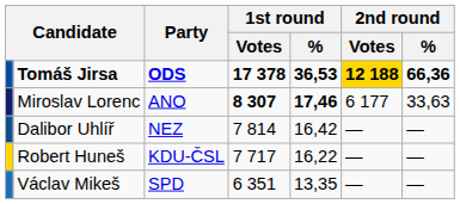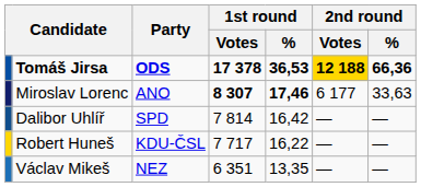 <table class="wikitable sortable">
 <tr>
 <th colspan="2" rowspan="2">Candidate</th>
 <th rowspan="2">Party</th>
 <th colspan="2">1st round</th>
 <th colspan="2">2nd round</th>
 </tr>
 <tr>
 <th>Votes</th>
 <th>%</th>
 <th>Votes</th>
 <th>%</th>
 </tr>
 <tr>
 <td style="background-color:#034EA2;"></td>
 <td><strong>Tomáš Jirsa</strong></td>
 <td><a href='#'><strong>ODS</strong></a></td>
 <td><strong>17 378</strong></td>
 <td><strong>36,53</strong></td>
 <td style="background: gold;"><strong>12 188</strong></td>
 <td><strong>66,36</strong></td>
 </tr>
 <tr>
 <td style="background-color:#111E6C;"></td>
 <td>Miroslav Lorenc</td>
 <td><a href='#'>ANO</a></td>
 <td><strong>8 307</strong></td>
 <td><strong>17,46</strong></td>
 <td>6 177</td>
 <td>33,63</td>
 </tr>
 <tr>
 <td style="background-color:#104E8B;"></td>
 <td>Dalibor Uhlíř</td>
-<td><a href='#'>NEZ</a></td>
+<td><a href='#'>SPD</a></td>
 <td>7 814</td>
 <td>16,42</td>
 <td>—</td>
 <td>—</td>
 </tr>
 <tr>
 <td style="background-color:#FFD700;"></td>
 <td>Robert Huneš</td>
 <td><a href='#'>KDU-ČSL</a></td>
 <td>7 717</td>
 <td>16,22</td>
 <td>—</td>
 <td>—</td>
 </tr>
 <tr>
 <td style="background-color:#1D70B7;"></td>
 <td>Václav Mikeš</td>
-<td><a href='#'>SPD</a></td>
+<td><a href='#'>NEZ</a></td>
 <td>6 351</td>
 <td>13,35</td>
 <td>—</td>
 <td>—</td>
 </tr>
 </table>
